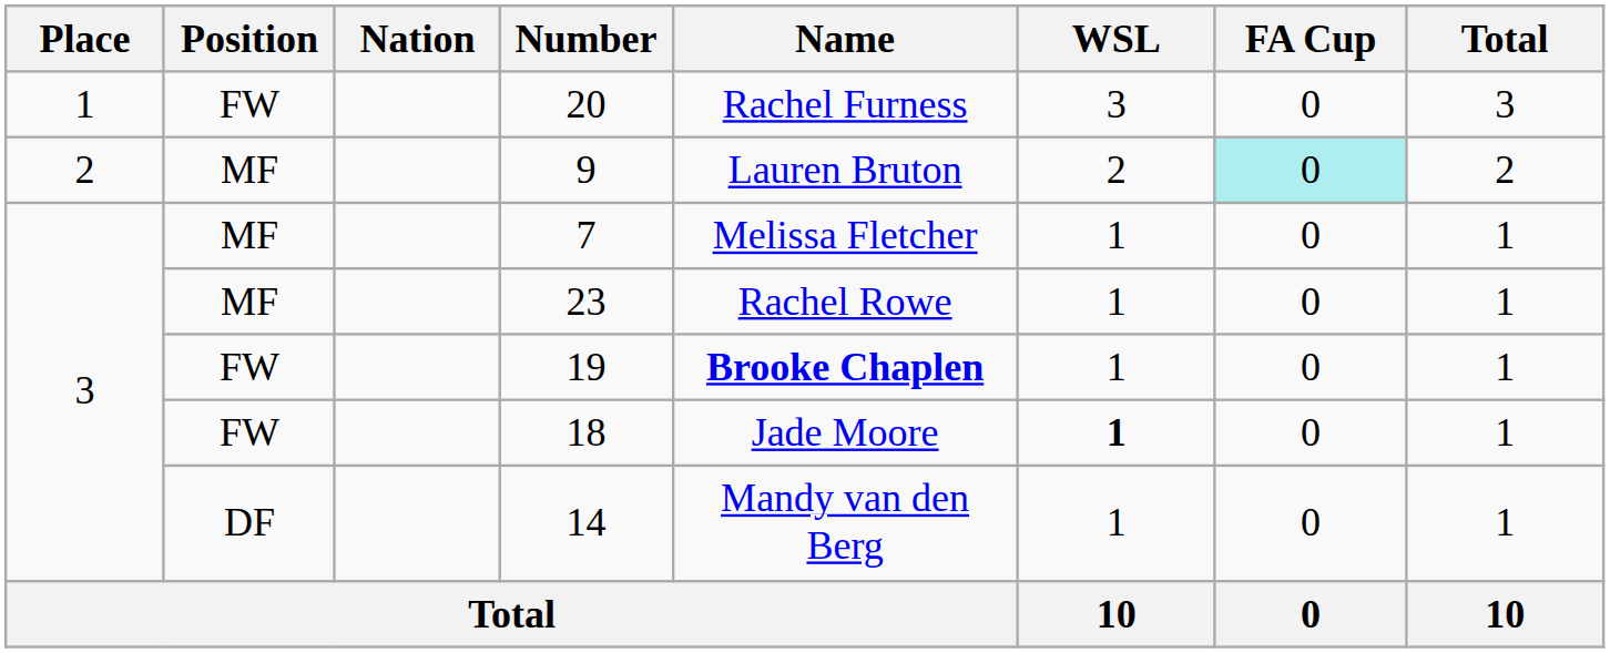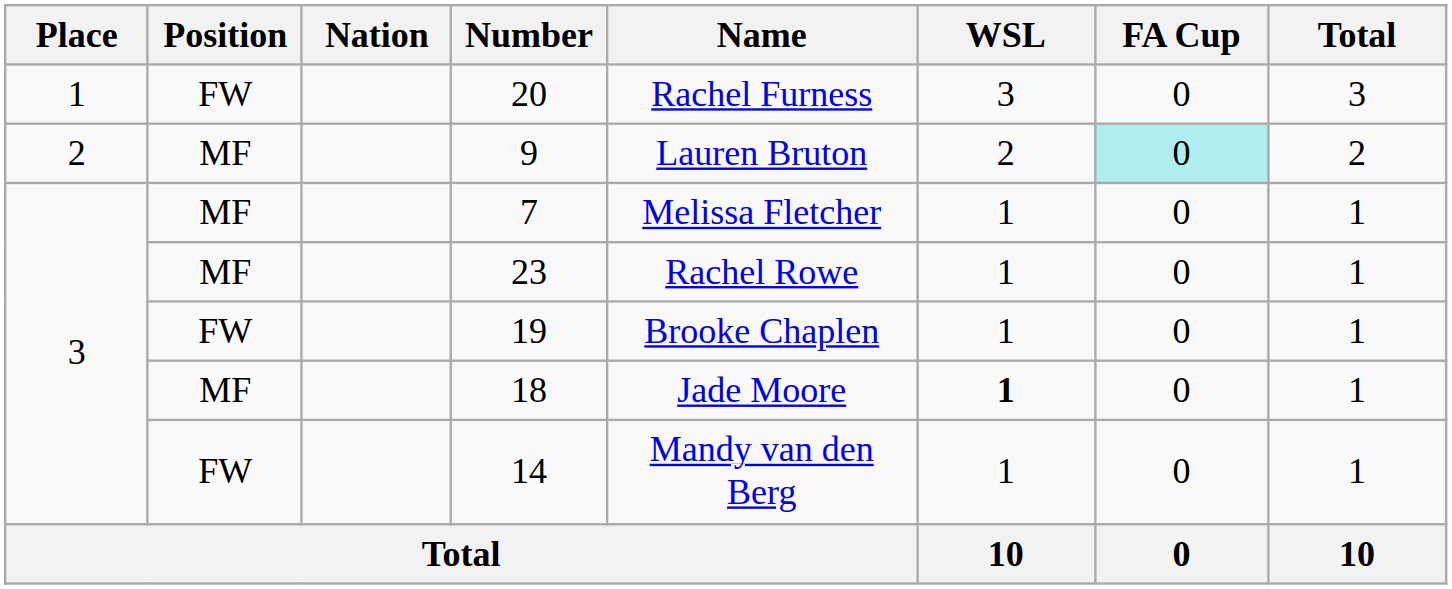 <table class="wikitable" style="font-size: 95%; text-align: center;">
 <tr>
 <th width=60>Place</th>
 <th width=60>Position</th>
 <th width=60>Nation</th>
 <th width=60>Number</th>
 <th width=150>Name</th>
 <th width=80>WSL</th>
 <th width=80>FA Cup</th>
 <th width=80>Total</th>
 </tr>
 <tr>
 <td>1</td>
 <td>FW</td>
 <td></td>
 <td>20</td>
 <td><a href='#'>Rachel Furness</a></td>
 <td>3</td>
 <td>0</td>
 <td>3</td>
 </tr>
 <tr>
 <td>2</td>
 <td>MF</td>
 <td></td>
 <td>9</td>
 <td><a href='#'>Lauren Bruton</a></td>
 <td>2</td>
 <td style="background: paleturquoise;">0</td>
 <td>2</td>
 </tr>
 <tr>
 <td rowspan="5">3</td>
 <td>MF</td>
 <td></td>
 <td>7</td>
 <td><a href='#'>Melissa Fletcher</a></td>
 <td>1</td>
 <td>0</td>
 <td>1</td>
 </tr>
 <tr>
 <td>MF</td>
 <td></td>
 <td>23</td>
 <td><a href='#'>Rachel Rowe</a></td>
 <td>1</td>
 <td>0</td>
 <td>1</td>
 </tr>
 <tr>
 <td>FW</td>
 <td></td>
 <td>19</td>
-<td><strong><a href='#'>Brooke Chaplen</a></strong></td>
+<td><a href='#'>Brooke Chaplen</a></td>
 <td>1</td>
 <td>0</td>
 <td>1</td>
 </tr>
 <tr>
-<td>FW</td>
+<td>MF</td>
 <td></td>
 <td>18</td>
 <td><a href='#'>Jade Moore</a></td>
 <td><strong>1</strong></td>
 <td>0</td>
 <td>1</td>
 </tr>
 <tr>
-<td>DF</td>
+<td>FW</td>
 <td></td>
 <td>14</td>
 <td><a href='#'>Mandy van den Berg</a></td>
 <td>1</td>
 <td>0</td>
 <td>1</td>
 </tr>
 <tr>
 <th colspan=5>Total</th>
 <th>10</th>
 <th>0</th>
 <th>10</th>
 </tr>
 </table>
